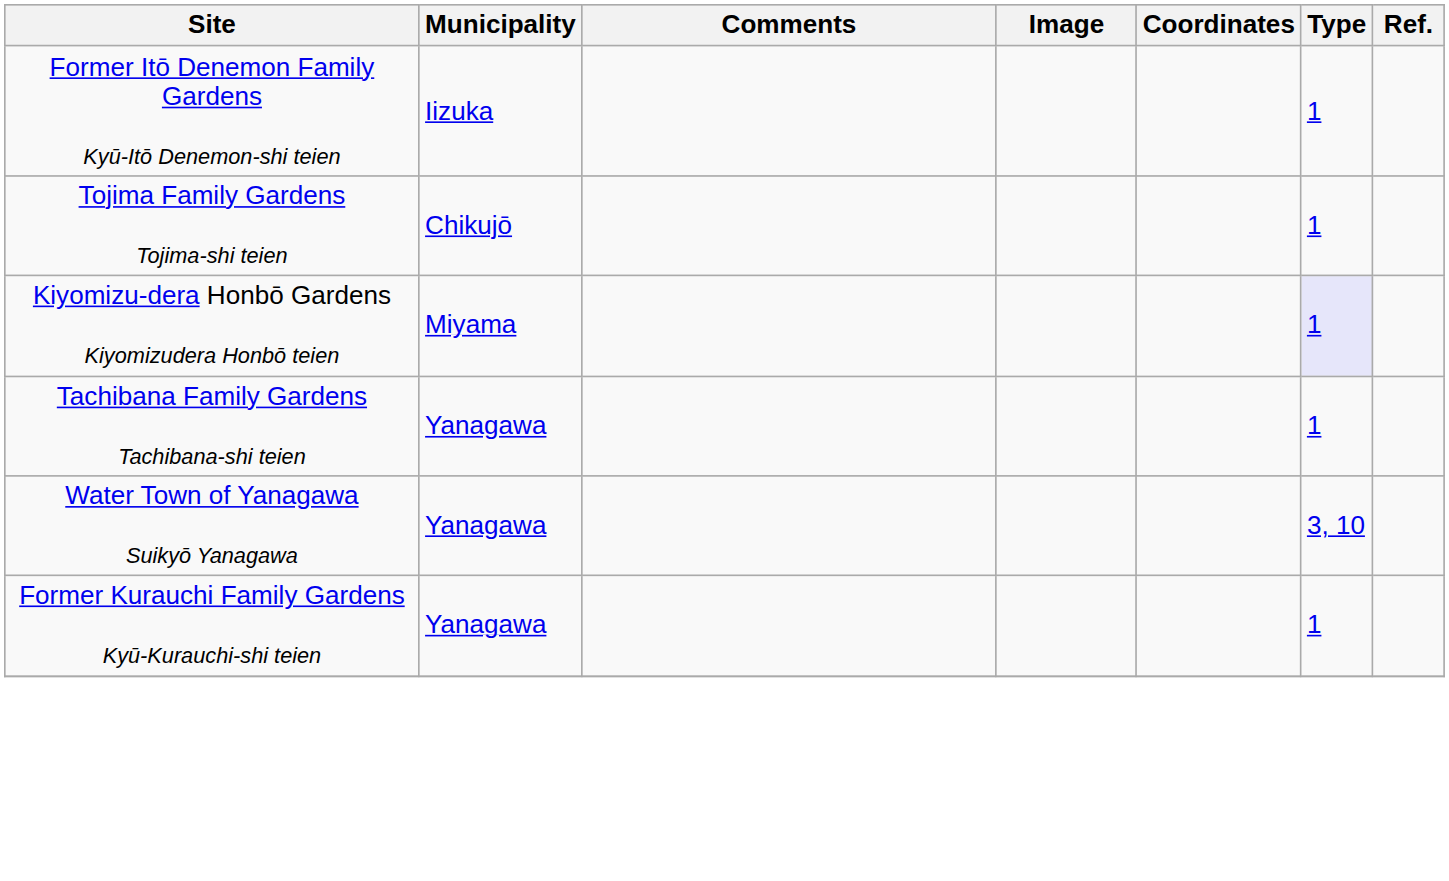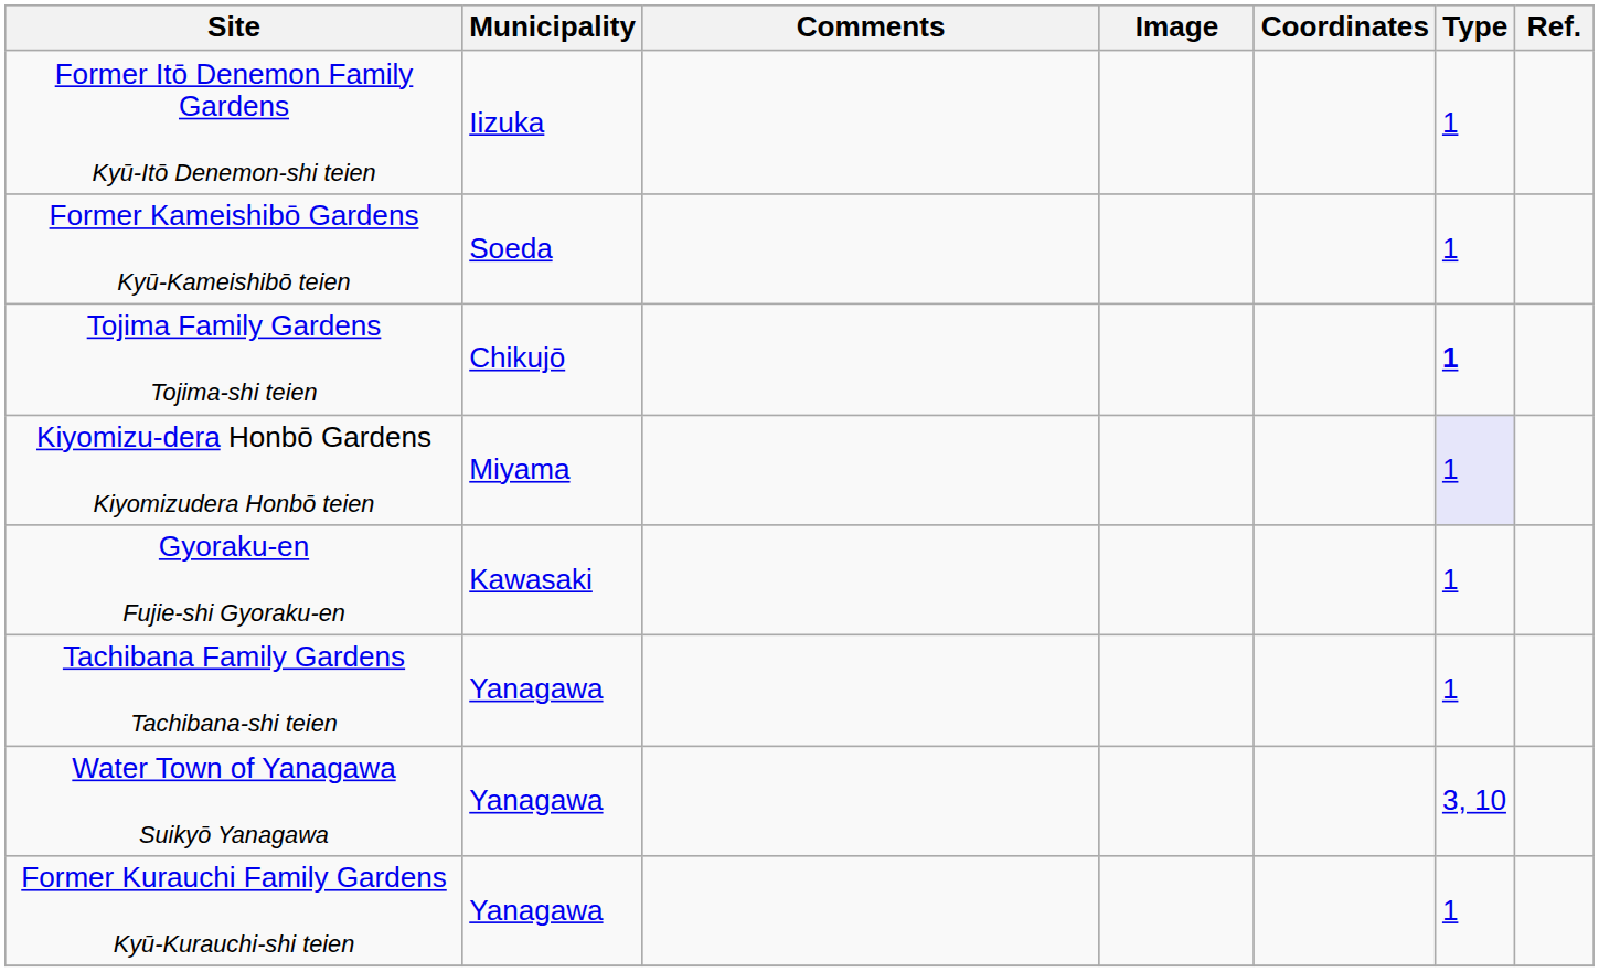 <table class="wikitable sortable"  style="width:100%;">
 <tr>
 <th width="30%" align="left">Site</th>
 <th width="10%" align="left">Municipality</th>
 <th width="30%" align="left" class="unsortable">Comments</th>
 <th width="10%" align="left"  class="unsortable">Image</th>
 <th width="10%" align="left" class="unsortable">Coordinates</th>
 <th width="5%" align="left">Type</th>
 <th width="5%" align="left"  class="unsortable">Ref.</th>
 </tr>
 <tr>
 <td align="center"><a href='#'>Former Itō Denemon Family Gardens</a><br><br><small><em>Kyū-Itō Denemon-shi teien</em></small></td>
 <td><a href='#'>Iizuka</a></td>
 <td></td>
 <td></td>
 <td></td>
 <td><a href='#'>1</a></td>
 <td></td>
 </tr>
 <tr>
+<td align="center"><a href='#'>Former Kameishibō Gardens</a><br><br><small><em>Kyū-Kameishibō teien</em></small></td>
+<td><a href='#'>Soeda</a></td>
+<td></td>
+<td></td>
+<td></td>
+<td><a href='#'>1</a></td>
+<td></td>
+</tr>
+<tr>
 <td align="center"><a href='#'>Tojima Family Gardens</a><br><br><small><em>Tojima-shi teien</em></small></td>
 <td><a href='#'>Chikujō</a></td>
 <td></td>
 <td></td>
 <td></td>
-<td><a href='#'>1</a></td>
+<td><strong><a href='#'>1</a></strong></td>
 <td></td>
 </tr>
 <tr>
 <td align="center"><a href='#'>Kiyomizu-dera</a> Honbō Gardens<br><br><small><em>Kiyomizudera Honbō teien</em></small></td>
 <td><a href='#'>Miyama</a></td>
 <td></td>
 <td></td>
 <td></td>
 <td style="background: lavender;"><a href='#'>1</a></td>
+<td></td>
+</tr>
+<tr>
+<td align="center"><a href='#'>Gyoraku-en</a><br><br><small><em>Fujie-shi Gyoraku-en</em></small></td>
+<td><a href='#'>Kawasaki</a></td>
+<td></td>
+<td></td>
+<td></td>
+<td><a href='#'>1</a></td>
 <td></td>
 </tr>
 <tr>
 <td align="center"><a href='#'>Tachibana Family Gardens</a><br><br><small><em>Tachibana-shi teien</em></small></td>
 <td><a href='#'>Yanagawa</a></td>
 <td></td>
 <td></td>
 <td></td>
 <td><a href='#'>1</a></td>
 <td></td>
 </tr>
 <tr>
 <td align="center"><a href='#'>Water Town of Yanagawa</a><br><br><small><em>Suikyō Yanagawa</em></small></td>
 <td><a href='#'>Yanagawa</a></td>
 <td></td>
 <td></td>
 <td></td>
 <td><a href='#'>3, 10</a></td>
 <td></td>
 </tr>
 <tr>
 <td align="center"><a href='#'>Former Kurauchi Family Gardens</a><br><br><small><em>Kyū-Kurauchi-shi teien</em></small></td>
 <td><a href='#'>Yanagawa</a></td>
 <td></td>
 <td></td>
 <td></td>
 <td><a href='#'>1</a></td>
 <td></td>
 </tr>
 <tr>
 </tr>
 </table>
